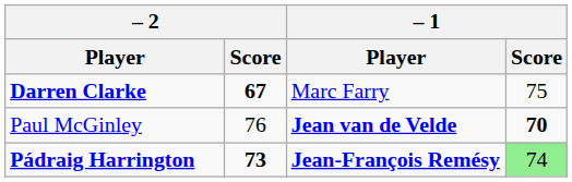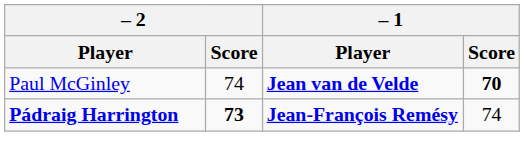 <table class=wikitable>
 <tr>
 <th colspan=2> – 2</th>
 <th colspan=2> – 1</th>
 </tr>
 <tr>
 <th width=155>Player</th>
 <th>Score</th>
 <th width=155>Player</th>
 <th>Score</th>
 </tr>
 <tr>
-<td><strong><a href='#'>Darren Clarke</a></strong></td>
-<td align=center><strong>67</strong></td>
-<td><a href='#'>Marc Farry</a></td>
-<td align=center>75</td>
-</tr>
-<tr>
 <td><a href='#'>Paul McGinley</a></td>
-<td align=center>76</td>
+<td align=center>74</td>
 <td><strong><a href='#'>Jean van de Velde</a></strong></td>
 <td align=center><strong>70</strong></td>
 </tr>
 <tr>
 <td><strong><a href='#'>Pádraig Harrington</a></strong></td>
 <td align=center><strong>73</strong></td>
 <td><strong><a href='#'>Jean-François Remésy</a></strong></td>
-<td align=center style="background: lightgreen;">74</td>
+<td align=center>74</td>
 </tr>
 </table>
